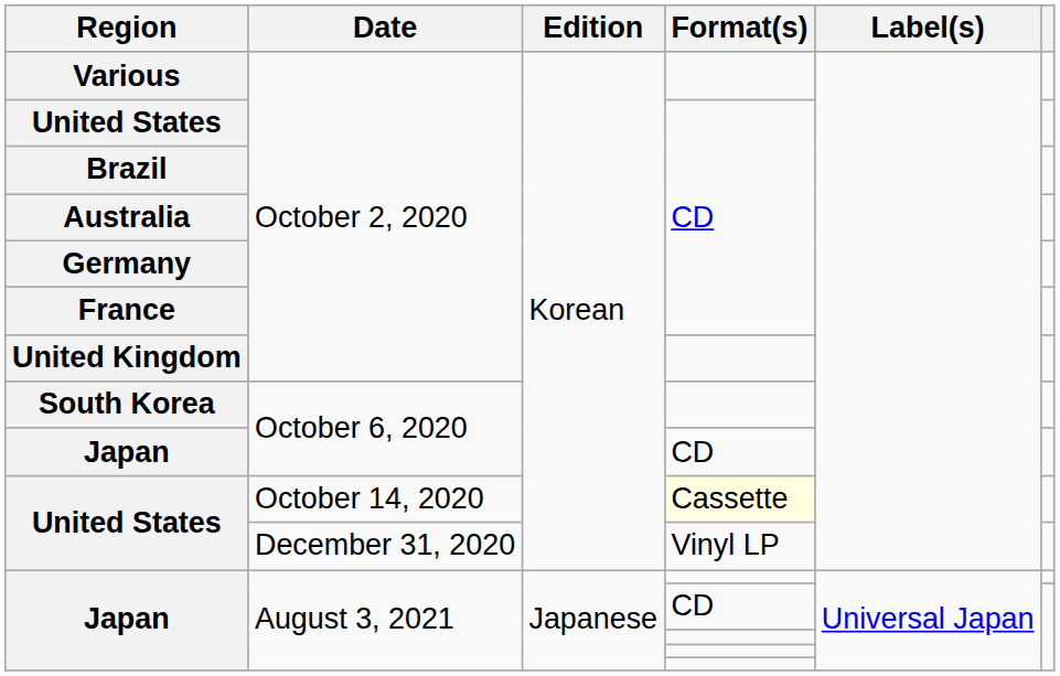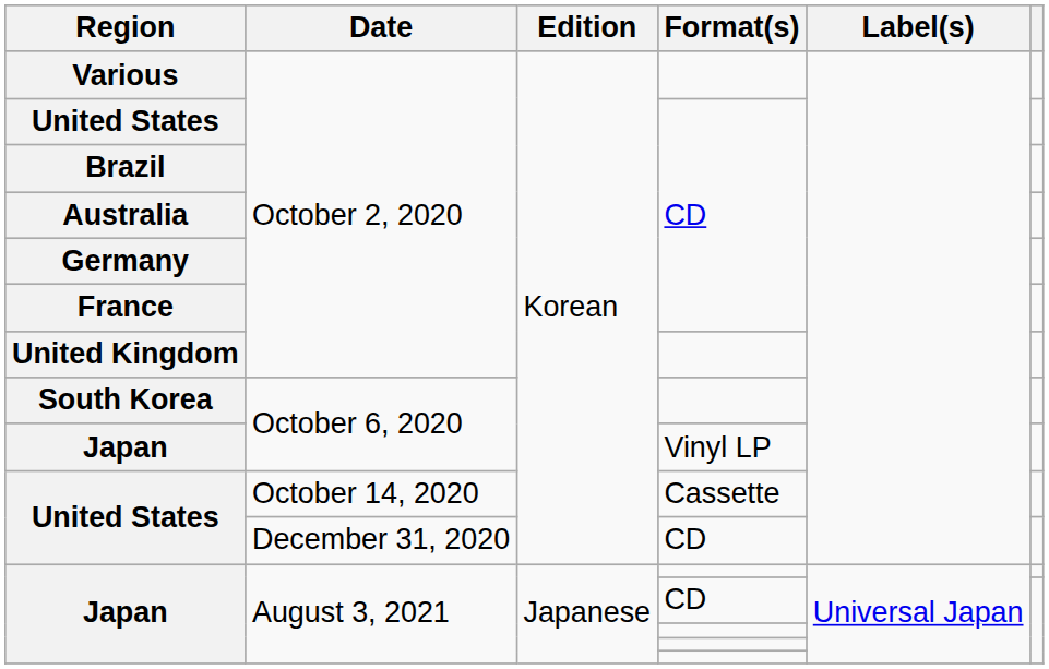 <table class="wikitable plainrowheaders">
 <tr>
 <th scope="col">Region</th>
 <th scope="col">Date</th>
 <th>Edition</th>
 <th scope="col">Format(s)</th>
 <th scope="col">Label(s)</th>
 <th scope="col"></th>
 </tr>
 <tr>
 <th scope="row">Various</th>
 <td rowspan="7">October 2, 2020</td>
 <td rowspan="11">Korean</td>
 <td></td>
 <td rowspan="11"></td>
 <td style="text-align:center;"></td>
 </tr>
 <tr>
 <th scope="row">United States</th>
 <td rowspan="5"><a href='#'>CD</a></td>
 <td style="text-align:center;"></td>
 </tr>
 <tr>
 <th scope="row">Brazil</th>
 <td align="center"></td>
 </tr>
 <tr>
 <th scope="row">Australia</th>
 <td align="center"></td>
 </tr>
 <tr>
 <th scope="row">Germany</th>
 <td align="center"></td>
 </tr>
 <tr>
 <th scope="row">France</th>
 <td align="center"></td>
 </tr>
 <tr>
 <th scope="row">United Kingdom</th>
 <td></td>
 <td style="text-align:center;"></td>
 </tr>
 <tr>
 <th scope="row">South Korea</th>
 <td rowspan="2">October 6, 2020</td>
 <td></td>
 <td style="text-align:center;"></td>
 </tr>
 <tr>
 <th scope="row">Japan</th>
-<td>CD</td>
+<td>Vinyl LP</td>
 <td style="text-align:center;"></td>
 </tr>
 <tr>
 <th scope="row" rowspan="2">United States</th>
 <td>October 14, 2020</td>
-<td style="background: lightyellow;">Cassette</td>
+<td>Cassette</td>
 <td style="text-align:center;"></td>
 </tr>
 <tr>
 <td>December 31, 2020</td>
-<td>Vinyl LP</td>
+<td>CD</td>
 <td style="text-align:center;"></td>
 </tr>
 <tr>
 <th rowspan="5" scope="row">Japan</th>
 <td rowspan="5">August 3, 2021</td>
 <td rowspan="5">Japanese</td>
 <td></td>
 <td rowspan="5"><a href='#'>Universal Japan</a></td>
 <td align="center"></td>
 </tr>
 <tr>
 <td>CD</td>
 <td rowspan="4" style="text-align:center;"></td>
 </tr>
 <tr>
 <td></td>
 </tr>
 <tr>
 <td></td>
 </tr>
 <tr>
 <td></td>
 </tr>
 </table>
